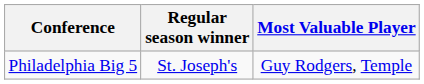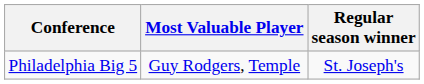 <table class="wikitable" style="text-align:center;">
 <tr>
 <th>Conference</th>
+<th><a href='#'>Most Valuable Player</a></th>
 <th>Regular <br> season winner</th>
-<th><a href='#'>Most Valuable Player</a></th>
 </tr>
 <tr>
 <td><a href='#'>Philadelphia Big 5</a></td>
+<td><a href='#'>Guy Rodgers</a>, <a href='#'>Temple</a></td>
 <td><a href='#'>St. Joseph's</a></td>
-<td><a href='#'>Guy Rodgers</a>, <a href='#'>Temple</a></td>
 </tr>
 </table>
